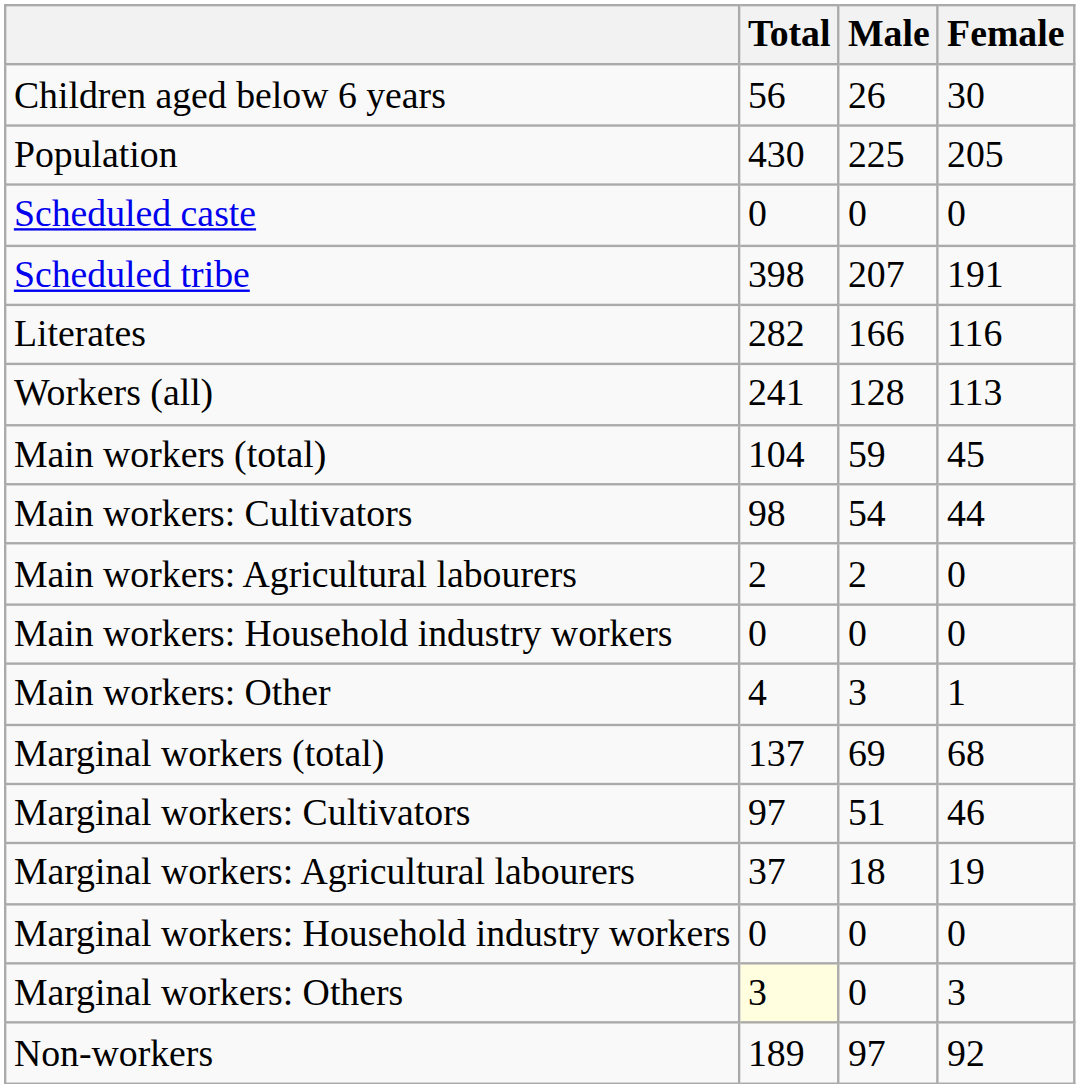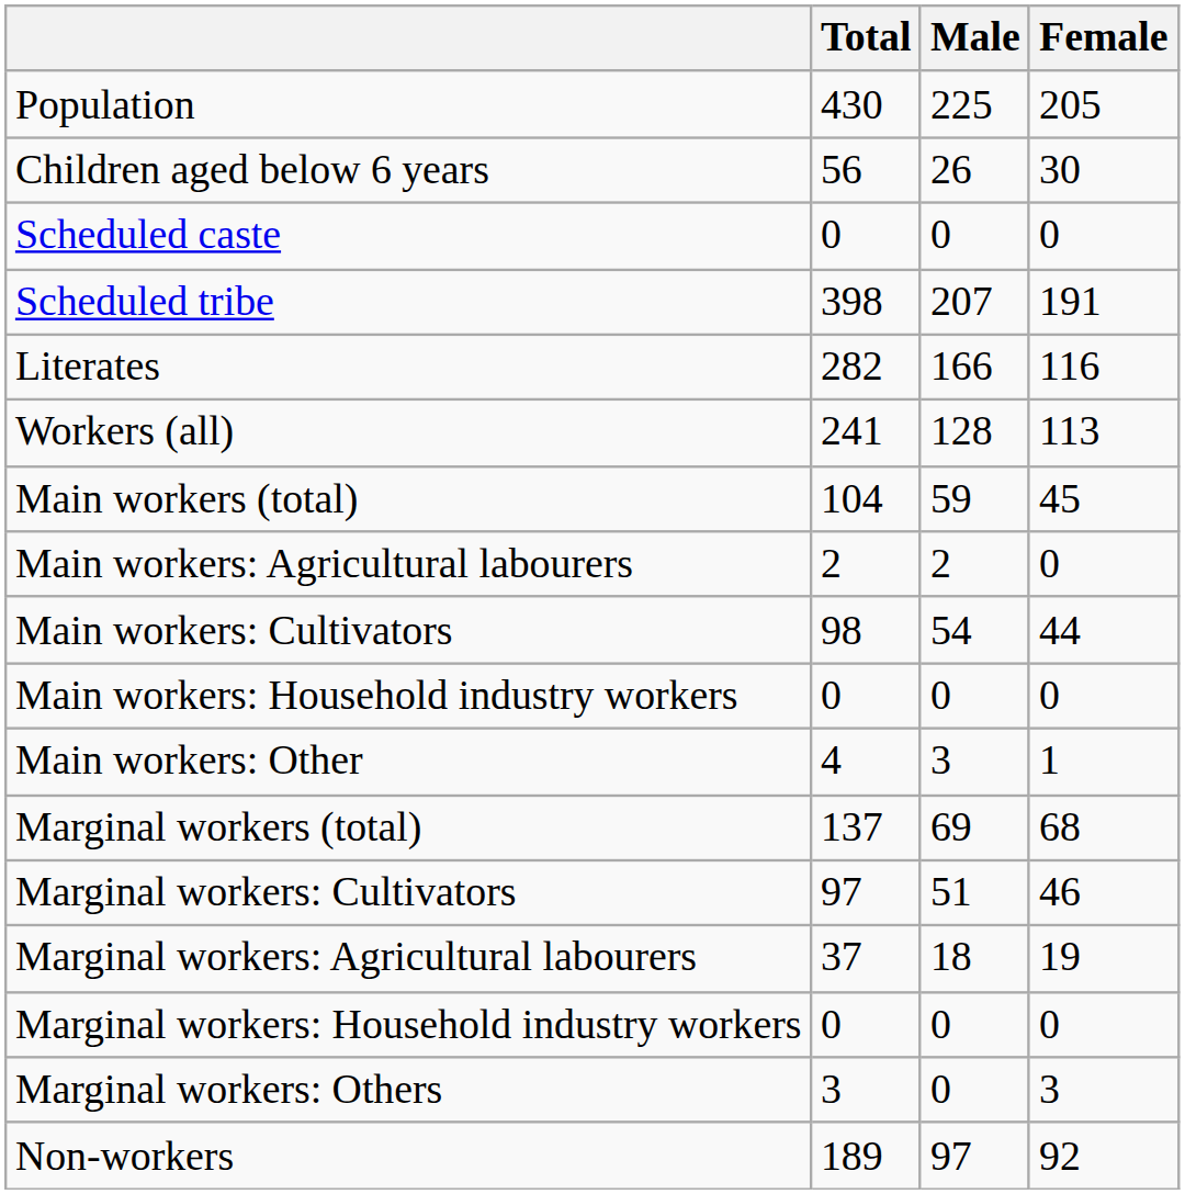 <table class="wikitable sortable">
 <tr>
 <th></th>
 <th>Total</th>
 <th>Male</th>
 <th>Female</th>
 </tr>
 <tr>
+<td>Population</td>
+<td>430</td>
+<td>225</td>
+<td>205</td>
+</tr>
+<tr>
 <td>Children aged below 6 years</td>
 <td>56</td>
 <td>26</td>
 <td>30</td>
-</tr>
-<tr>
-<td>Population</td>
-<td>430</td>
-<td>225</td>
-<td>205</td>
 </tr>
 <tr>
 <td><a href='#'>Scheduled caste</a></td>
 <td>0</td>
 <td>0</td>
 <td>0</td>
 </tr>
 <tr>
 <td><a href='#'>Scheduled tribe</a></td>
 <td>398</td>
 <td>207</td>
 <td>191</td>
 </tr>
 <tr>
 <td>Literates</td>
 <td>282</td>
 <td>166</td>
 <td>116</td>
 </tr>
 <tr>
 <td>Workers (all)</td>
 <td>241</td>
 <td>128</td>
 <td>113</td>
 </tr>
 <tr>
 <td>Main workers (total)</td>
 <td>104</td>
 <td>59</td>
 <td>45</td>
 </tr>
 <tr>
+<td>Main workers: Agricultural labourers</td>
+<td>2</td>
+<td>2</td>
+<td>0</td>
+</tr>
+<tr>
 <td>Main workers: Cultivators</td>
 <td>98</td>
 <td>54</td>
 <td>44</td>
-</tr>
-<tr>
-<td>Main workers: Agricultural labourers</td>
-<td>2</td>
-<td>2</td>
-<td>0</td>
 </tr>
 <tr>
 <td>Main workers: Household industry workers</td>
 <td>0</td>
 <td>0</td>
 <td>0</td>
 </tr>
 <tr>
 <td>Main workers: Other</td>
 <td>4</td>
 <td>3</td>
 <td>1</td>
 </tr>
 <tr>
 <td>Marginal workers (total)</td>
 <td>137</td>
 <td>69</td>
 <td>68</td>
 </tr>
 <tr>
 <td>Marginal workers: Cultivators</td>
 <td>97</td>
 <td>51</td>
 <td>46</td>
 </tr>
 <tr>
 <td>Marginal workers: Agricultural labourers</td>
 <td>37</td>
 <td>18</td>
 <td>19</td>
 </tr>
 <tr>
 <td>Marginal workers: Household industry workers</td>
 <td>0</td>
 <td>0</td>
 <td>0</td>
 </tr>
 <tr>
 <td>Marginal workers: Others</td>
-<td style="background: lightyellow;">3</td>
+<td>3</td>
 <td>0</td>
 <td>3</td>
 </tr>
 <tr>
 <td>Non-workers</td>
 <td>189</td>
 <td>97</td>
 <td>92</td>
 </tr>
 </table>
